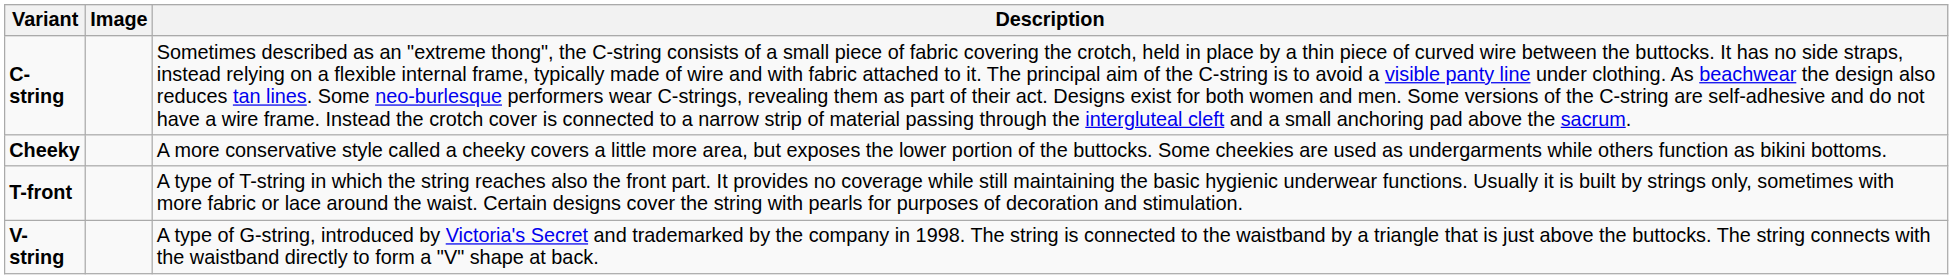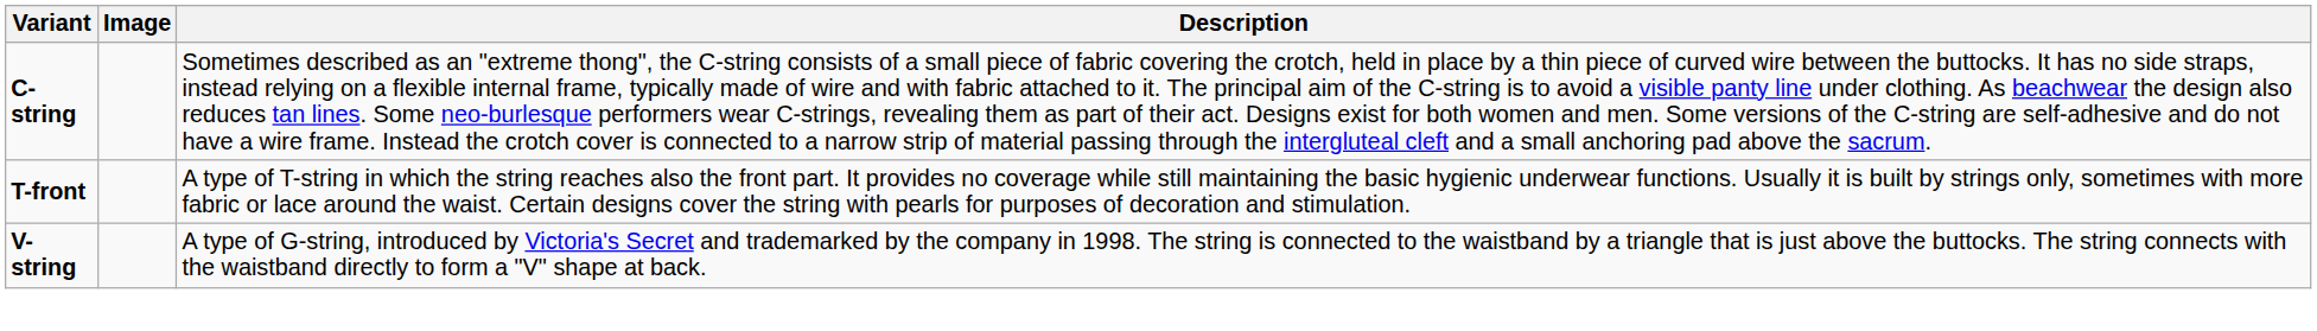 <table class="wikitable">
 <tr style="background:#ccc; text-align:center;">
 <th>Variant</th>
 <th>Image</th>
 <th>Description</th>
 </tr>
 <tr>
 <td><strong>C-string</strong></td>
 <td></td>
 <td>Sometimes described as an "extreme thong", the C-string consists of a small piece of fabric covering the crotch, held in place by a thin piece of curved wire between the buttocks. It has no side straps, instead relying on a flexible internal frame, typically made of wire and with fabric attached to it. The principal aim of the C-string is to avoid a <a href='#'>visible panty line</a> under clothing. As <a href='#'>beachwear</a> the design also reduces <a href='#'>tan lines</a>. Some <a href='#'>neo-burlesque</a> performers wear C-strings, revealing them as part of their act. Designs exist for both women and men. Some versions of the C-string are self-adhesive and do not have a wire frame. Instead the crotch cover is connected to a narrow strip of material passing through the <a href='#'>intergluteal cleft</a> and a small anchoring pad above the <a href='#'>sacrum</a>.</td>
 </tr>
 <tr>
-<td><strong>Cheeky</strong></td>
-<td></td>
-<td>A more conservative style called a cheeky covers a little more area, but exposes the lower portion of the buttocks. Some cheekies are used as undergarments while others function as bikini bottoms.</td>
-</tr>
-<tr>
 <td><strong>T-front</strong></td>
 <td></td>
 <td>A type of T-string in which the string reaches also the front part. It provides no coverage while still maintaining the basic hygienic underwear functions. Usually it is built by strings only, sometimes with more fabric or lace around the waist. Certain designs cover the string with pearls for purposes of decoration and stimulation.</td>
 </tr>
 <tr>
 <td><strong>V-string</strong></td>
 <td></td>
 <td>A type of G-string, introduced by <a href='#'>Victoria's Secret</a> and trademarked by the company in 1998. The string is connected to the waistband by a triangle that is just above the buttocks. The string connects with the waistband directly to form a "V" shape at back.</td>
 </tr>
 </table>
